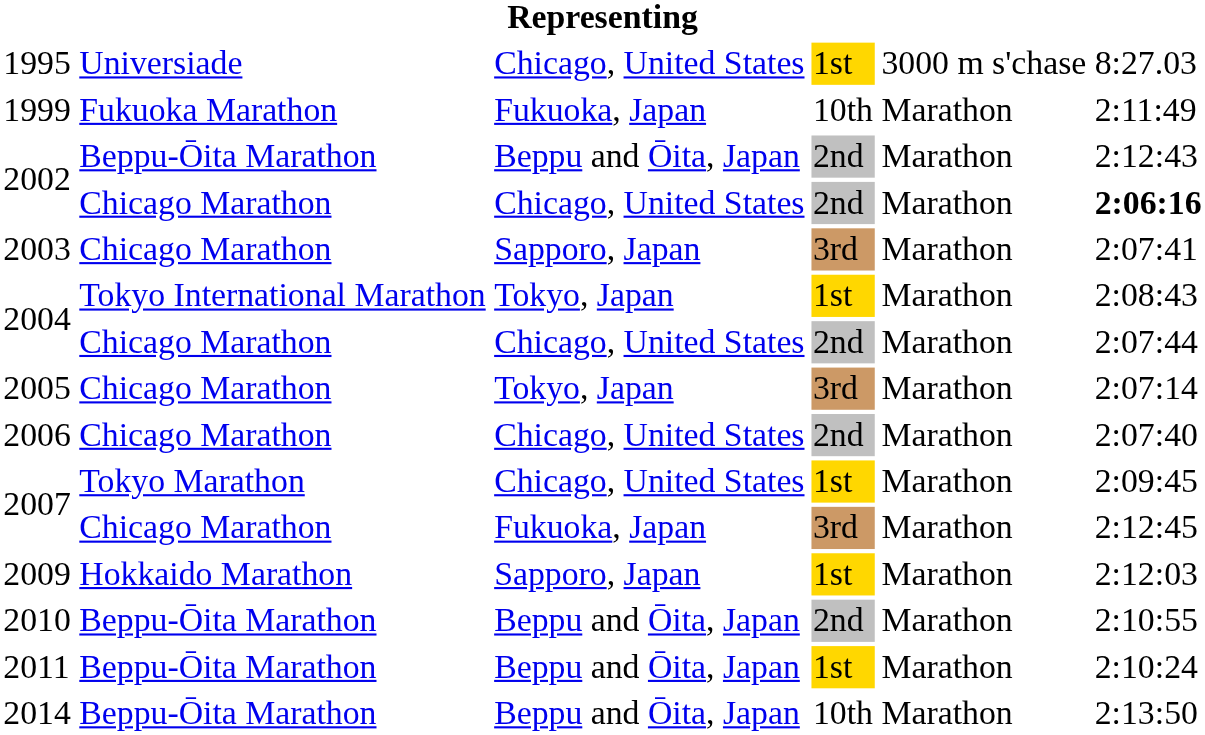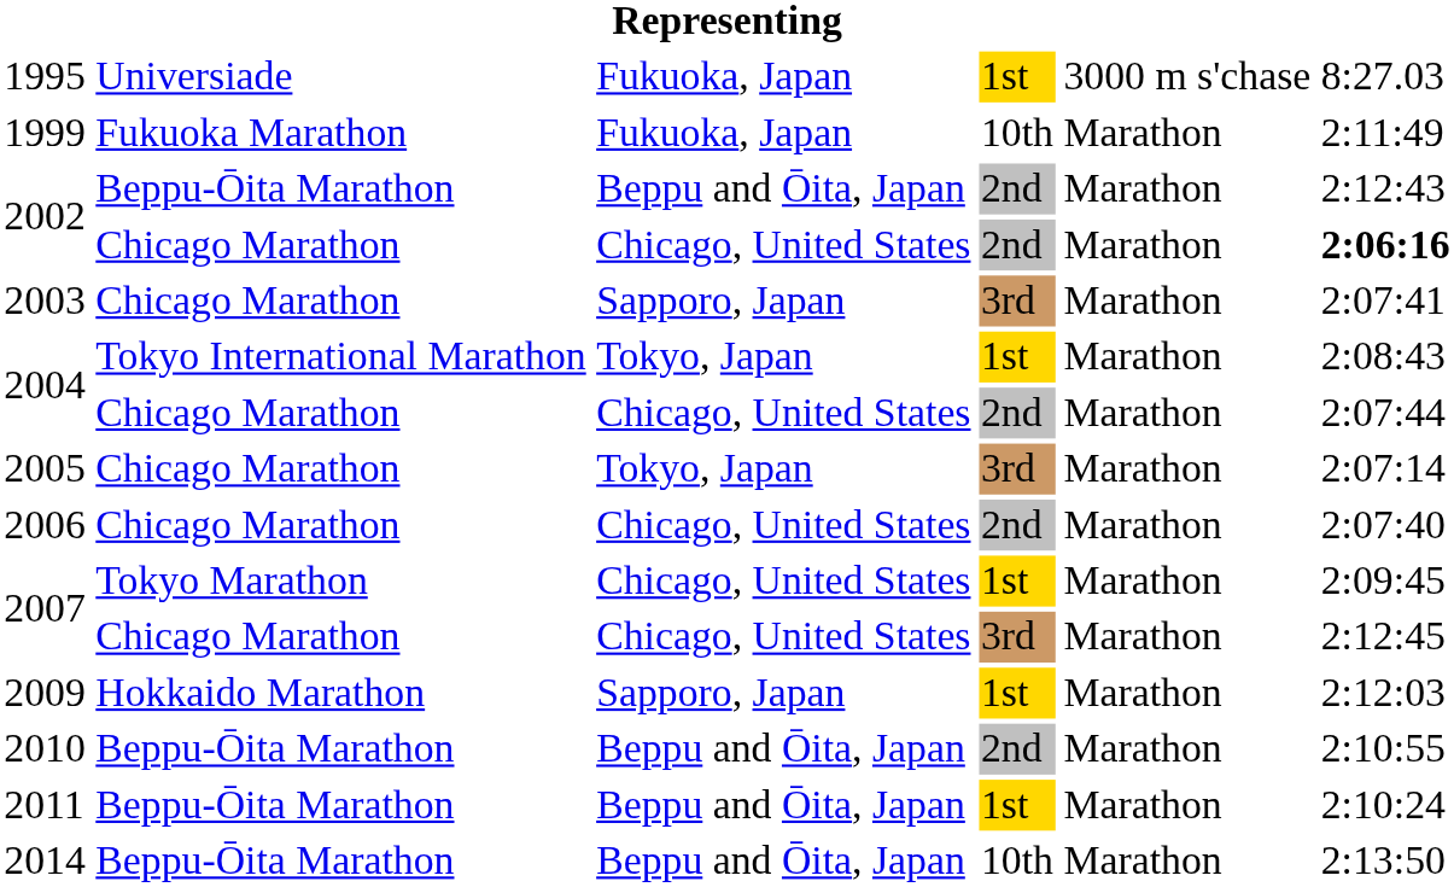 <table>
 <tr>
 <th colspan="6">Representing </th>
 </tr>
 <tr>
 <td>1995</td>
 <td><a href='#'>Universiade</a></td>
-<td><a href='#'>Chicago</a>, <a href='#'>United States</a></td>
+<td><a href='#'>Fukuoka</a>, <a href='#'>Japan</a></td>
 <td bgcolor=gold>1st</td>
 <td>3000 m s'chase</td>
 <td>8:27.03</td>
 </tr>
 <tr>
 <td>1999</td>
 <td><a href='#'>Fukuoka Marathon</a></td>
 <td><a href='#'>Fukuoka</a>, <a href='#'>Japan</a></td>
 <td>10th</td>
 <td>Marathon</td>
 <td>2:11:49</td>
 </tr>
 <tr>
 <td rowspan=2>2002</td>
 <td><a href='#'>Beppu-Ōita Marathon</a></td>
 <td><a href='#'>Beppu</a> and <a href='#'>Ōita</a>, <a href='#'>Japan</a></td>
 <td bgcolor="silver">2nd</td>
 <td>Marathon</td>
 <td>2:12:43</td>
 </tr>
 <tr>
 <td><a href='#'>Chicago Marathon</a></td>
 <td><a href='#'>Chicago</a>, <a href='#'>United States</a></td>
 <td bgcolor=silver>2nd</td>
 <td>Marathon</td>
 <td><strong>2:06:16</strong></td>
 </tr>
 <tr>
 <td>2003</td>
 <td><a href='#'>Chicago Marathon</a></td>
 <td><a href='#'>Sapporo</a>, <a href='#'>Japan</a></td>
 <td bgcolor="cc9966">3rd</td>
 <td>Marathon</td>
 <td>2:07:41</td>
 </tr>
 <tr>
 <td rowspan=2>2004</td>
 <td><a href='#'>Tokyo International Marathon</a></td>
 <td><a href='#'>Tokyo</a>, <a href='#'>Japan</a></td>
 <td bgcolor=gold>1st</td>
 <td>Marathon</td>
 <td>2:08:43</td>
 </tr>
 <tr>
 <td><a href='#'>Chicago Marathon</a></td>
 <td><a href='#'>Chicago</a>, <a href='#'>United States</a></td>
 <td bgcolor=silver>2nd</td>
 <td>Marathon</td>
 <td>2:07:44</td>
 </tr>
 <tr>
 <td>2005</td>
 <td><a href='#'>Chicago Marathon</a></td>
 <td><a href='#'>Tokyo</a>, <a href='#'>Japan</a></td>
 <td bgcolor="cc9966">3rd</td>
 <td>Marathon</td>
 <td>2:07:14</td>
 </tr>
 <tr>
 <td>2006</td>
 <td><a href='#'>Chicago Marathon</a></td>
 <td><a href='#'>Chicago</a>, <a href='#'>United States</a></td>
 <td bgcolor="silver">2nd</td>
 <td>Marathon</td>
 <td>2:07:40</td>
 </tr>
 <tr>
 <td rowspan=2>2007</td>
 <td><a href='#'>Tokyo Marathon</a></td>
 <td><a href='#'>Chicago</a>, <a href='#'>United States</a></td>
 <td bgcolor=gold>1st</td>
 <td>Marathon</td>
 <td>2:09:45</td>
 </tr>
 <tr>
 <td><a href='#'>Chicago Marathon</a></td>
-<td><a href='#'>Fukuoka</a>, <a href='#'>Japan</a></td>
+<td><a href='#'>Chicago</a>, <a href='#'>United States</a></td>
 <td bgcolor="cc9966">3rd</td>
 <td>Marathon</td>
 <td>2:12:45</td>
 </tr>
 <tr>
 <td>2009</td>
 <td><a href='#'>Hokkaido Marathon</a></td>
 <td><a href='#'>Sapporo</a>, <a href='#'>Japan</a></td>
 <td bgcolor=gold>1st</td>
 <td>Marathon</td>
 <td>2:12:03</td>
 </tr>
 <tr>
 <td>2010</td>
 <td><a href='#'>Beppu-Ōita Marathon</a></td>
 <td><a href='#'>Beppu</a> and <a href='#'>Ōita</a>, <a href='#'>Japan</a></td>
 <td bgcolor=silver>2nd</td>
 <td>Marathon</td>
 <td>2:10:55</td>
 </tr>
 <tr>
 <td>2011</td>
 <td><a href='#'>Beppu-Ōita Marathon</a></td>
 <td><a href='#'>Beppu</a> and <a href='#'>Ōita</a>, <a href='#'>Japan</a></td>
 <td bgcolor="gold">1st</td>
 <td>Marathon</td>
 <td>2:10:24</td>
 </tr>
 <tr>
 <td>2014</td>
 <td><a href='#'>Beppu-Ōita Marathon</a></td>
 <td><a href='#'>Beppu</a> and <a href='#'>Ōita</a>, <a href='#'>Japan</a></td>
 <td>10th</td>
 <td>Marathon</td>
 <td>2:13:50</td>
 </tr>
 </table>
